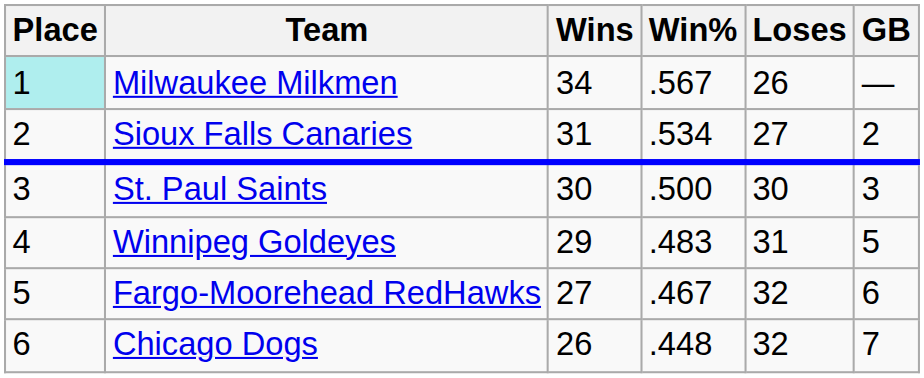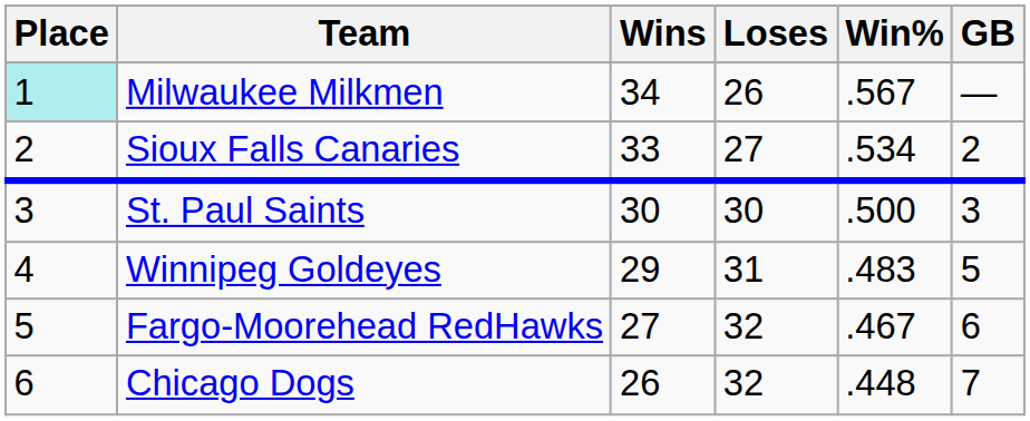 <table class="wikitable">
 <tr>
 <th>Place</th>
 <th>Team</th>
 <th>Wins</th>
+<th>Loses</th>
 <th>Win%</th>
-<th>Loses</th>
 <th>GB</th>
 </tr>
 <tr>
 <td style="background: paleturquoise;">1</td>
 <td><a href='#'>Milwaukee Milkmen</a></td>
 <td>34</td>
+<td>26</td>
 <td>.567</td>
-<td>26</td>
 <td>—</td>
 </tr>
 <tr>
 <td>2</td>
 <td><a href='#'>Sioux Falls Canaries</a></td>
-<td>31</td>
+<td>33</td>
+<td>27</td>
 <td>.534</td>
-<td>27</td>
 <td>2</td>
 </tr>
 <tr |- style="border-top:3px solid blue;">
 <td>3</td>
 <td><a href='#'>St. Paul Saints</a></td>
 <td>30</td>
+<td>30</td>
 <td>.500</td>
-<td>30</td>
 <td>3</td>
 </tr>
 <tr>
 <td>4</td>
 <td><a href='#'>Winnipeg Goldeyes</a></td>
 <td>29</td>
+<td>31</td>
 <td>.483</td>
-<td>31</td>
 <td>5</td>
 </tr>
 <tr>
 <td>5</td>
 <td><a href='#'>Fargo-Moorehead RedHawks</a></td>
 <td>27</td>
+<td>32</td>
 <td>.467</td>
-<td>32</td>
 <td>6</td>
 </tr>
 <tr>
 <td>6</td>
 <td><a href='#'>Chicago Dogs</a></td>
 <td>26</td>
+<td>32</td>
 <td>.448</td>
-<td>32</td>
 <td>7</td>
 </tr>
 </table>
